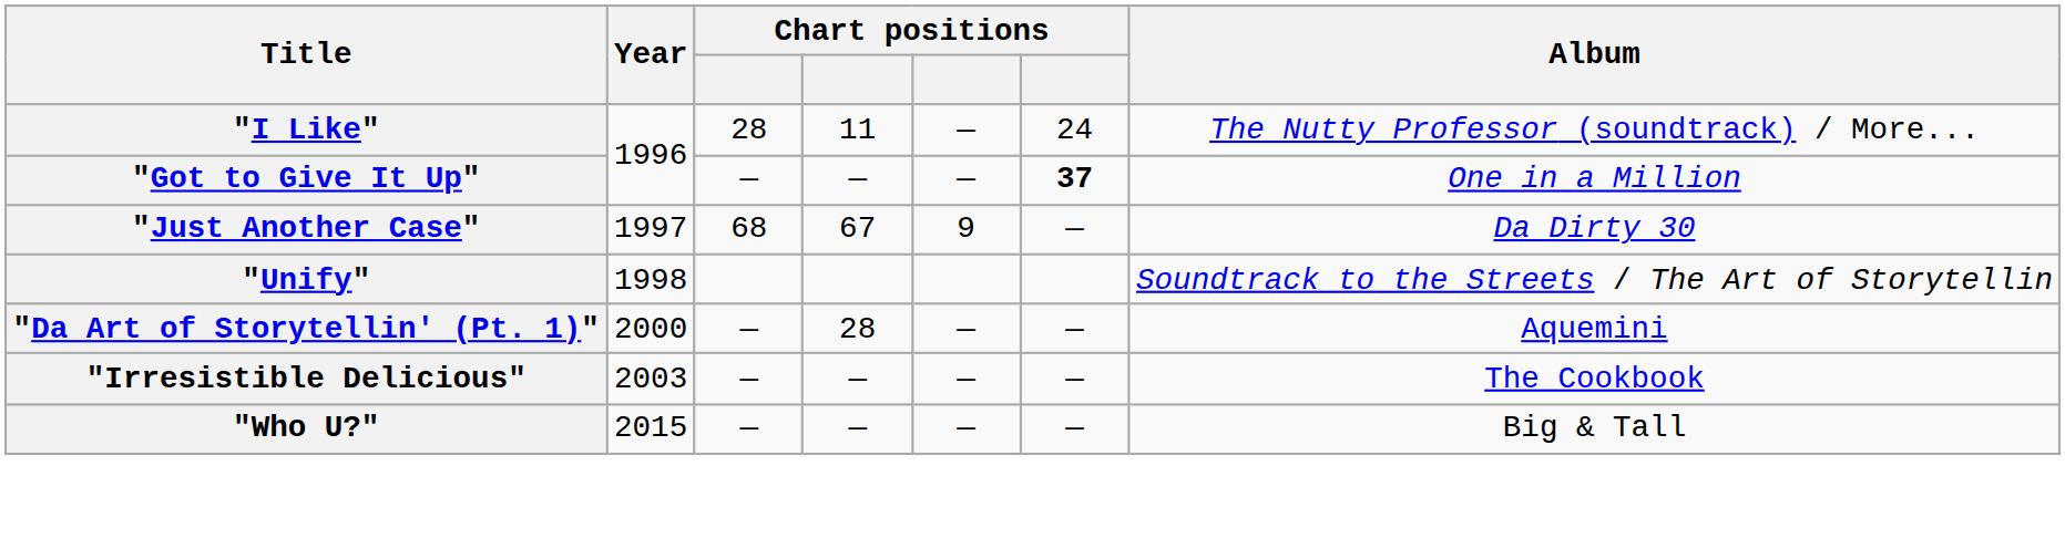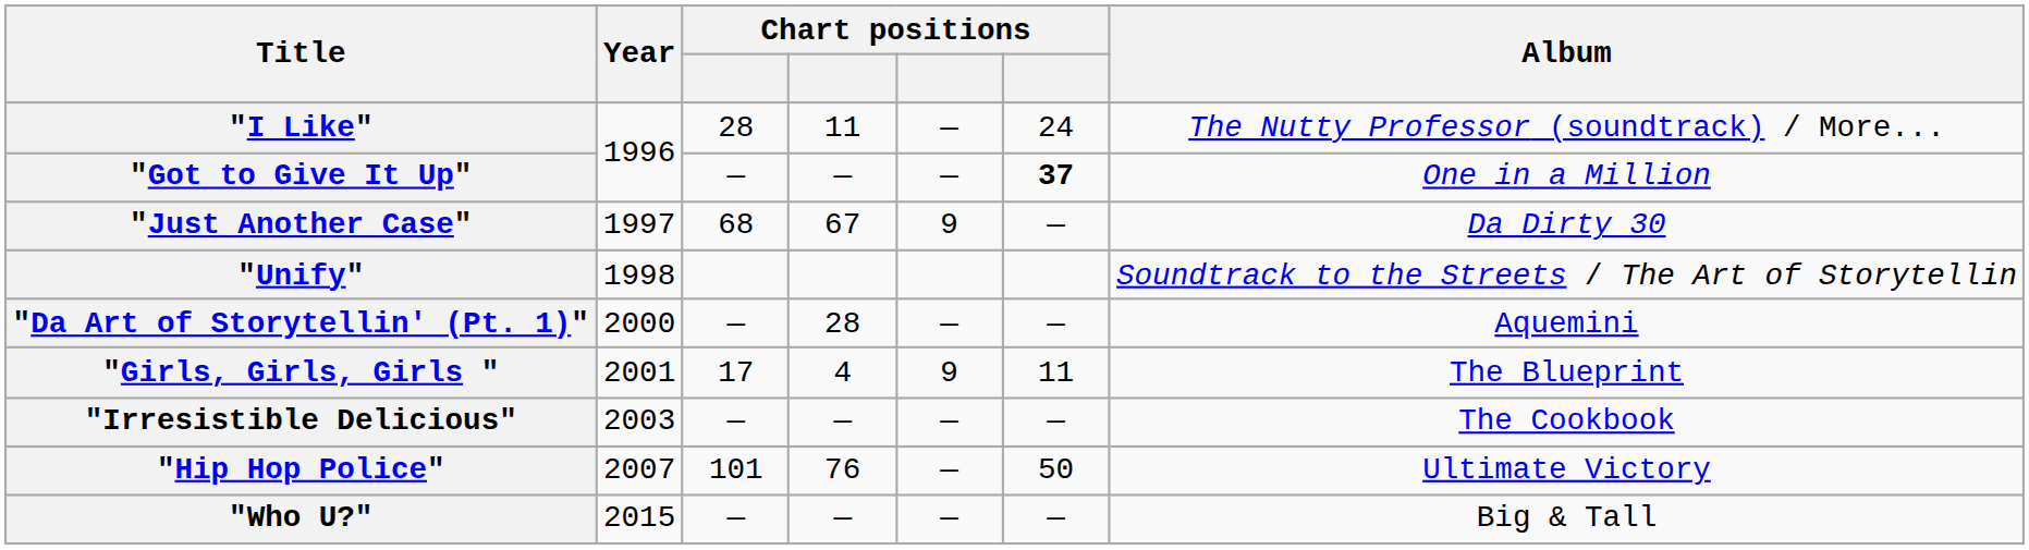 <table class="wikitable plainrowheaders" style="text-align:center;">
 <tr>
 <th rowspan="2">Title</th>
 <th rowspan="2">Year</th>
 <th colspan="4">Chart positions</th>
 <th rowspan="2">Album</th>
 </tr>
 <tr>
 <th width="40"><br></th>
 <th width="40"><br></th>
 <th width="40"><br></th>
 <th width=40><br></th>
 </tr>
 <tr>
 <th scope="row">"<a href='#'>I Like</a>" </th>
 <td rowspan="2">1996</td>
 <td style="text-align:center;">28</td>
 <td style="text-align:center;">11</td>
 <td style="text-align:center;">—</td>
 <td style="text-align:center;">24</td>
 <td><a href='#'><em>The Nutty Professor</em> (soundtrack)</a> / More...</td>
 </tr>
 <tr>
 <th scope="row">"<a href='#'>Got to Give It Up</a>" </th>
 <td style="text-align:center;">—</td>
 <td style="text-align:center;">—</td>
 <td style="text-align:center;">—</td>
 <td style="text-align:center;"><strong>37</strong></td>
 <td><a href='#'><em>One in a Million</em></a></td>
 </tr>
 <tr>
 <th scope="row">"<a href='#'>Just Another Case</a>" </th>
 <td>1997</td>
 <td style="text-align:center;">68</td>
 <td style="text-align:center;">67</td>
 <td style="text-align:center;">9</td>
 <td style="text-align:center;">—</td>
 <td><em><a href='#'>Da Dirty 30</a></em></td>
 </tr>
 <tr>
 <th scope="row">"<a href='#'>Unify</a>" </th>
 <td>1998</td>
 <td></td>
 <td></td>
 <td></td>
 <td></td>
 <td><em><a href='#'>Soundtrack to the Streets</a></em> / <em>The Art of Storytellin<strong></td>
 </tr>
 <tr>
 <th scope="row">"<a href='#'>Da Art of Storytellin' (Pt. 1)</a>" </th>
 <td>2000</td>
 <td style="text-align:center;">—</td>
 <td style="text-align:center;">28</td>
 <td style="text-align:center;">—</td>
 <td style="text-align:center;">—</td>
 <td></em><a href='#'>Aquemini</a><em></td>
 </tr>
 <tr>
+<th scope="row">"<a href='#'>Girls, Girls, Girls</a> " </th>
+<td>2001</td>
+<td style="text-align:center;">17</td>
+<td style="text-align:center;">4</td>
+<td style="text-align:center;">9</td>
+<td style="text-align:center;">11</td>
+<td></em><a href='#'>The Blueprint</a><em></td>
+</tr>
+<tr>
 <th scope="row">"Irresistible Delicious" </th>
 <td>2003</td>
 <td style="text-align:center;">—</td>
 <td style="text-align:center;">—</td>
 <td style="text-align:center;">—</td>
 <td style="text-align:center;">—</td>
 <td style="text-align:center;"></em><a href='#'>The Cookbook</a><em></td>
+</tr>
+<tr>
+<th scope="row">"<a href='#'>Hip Hop Police</a>"<br></th>
+<td>2007</td>
+<td style="text-align:center;">101</td>
+<td style="text-align:center;">76</td>
+<td style="text-align:center;">—</td>
+<td style="text-align:center;">50</td>
+<td></em><a href='#'>Ultimate Victory</a><em></td>
 </tr>
 <tr>
 <th scope="row">"Who U?" </th>
 <td>2015</td>
 <td style="text-align:center;">—</td>
 <td style="text-align:center;">—</td>
 <td style="text-align:center;">—</td>
 <td style="text-align:center;">—</td>
 <td></em>Big & Tall<em></td>
 </tr>
 </table>
